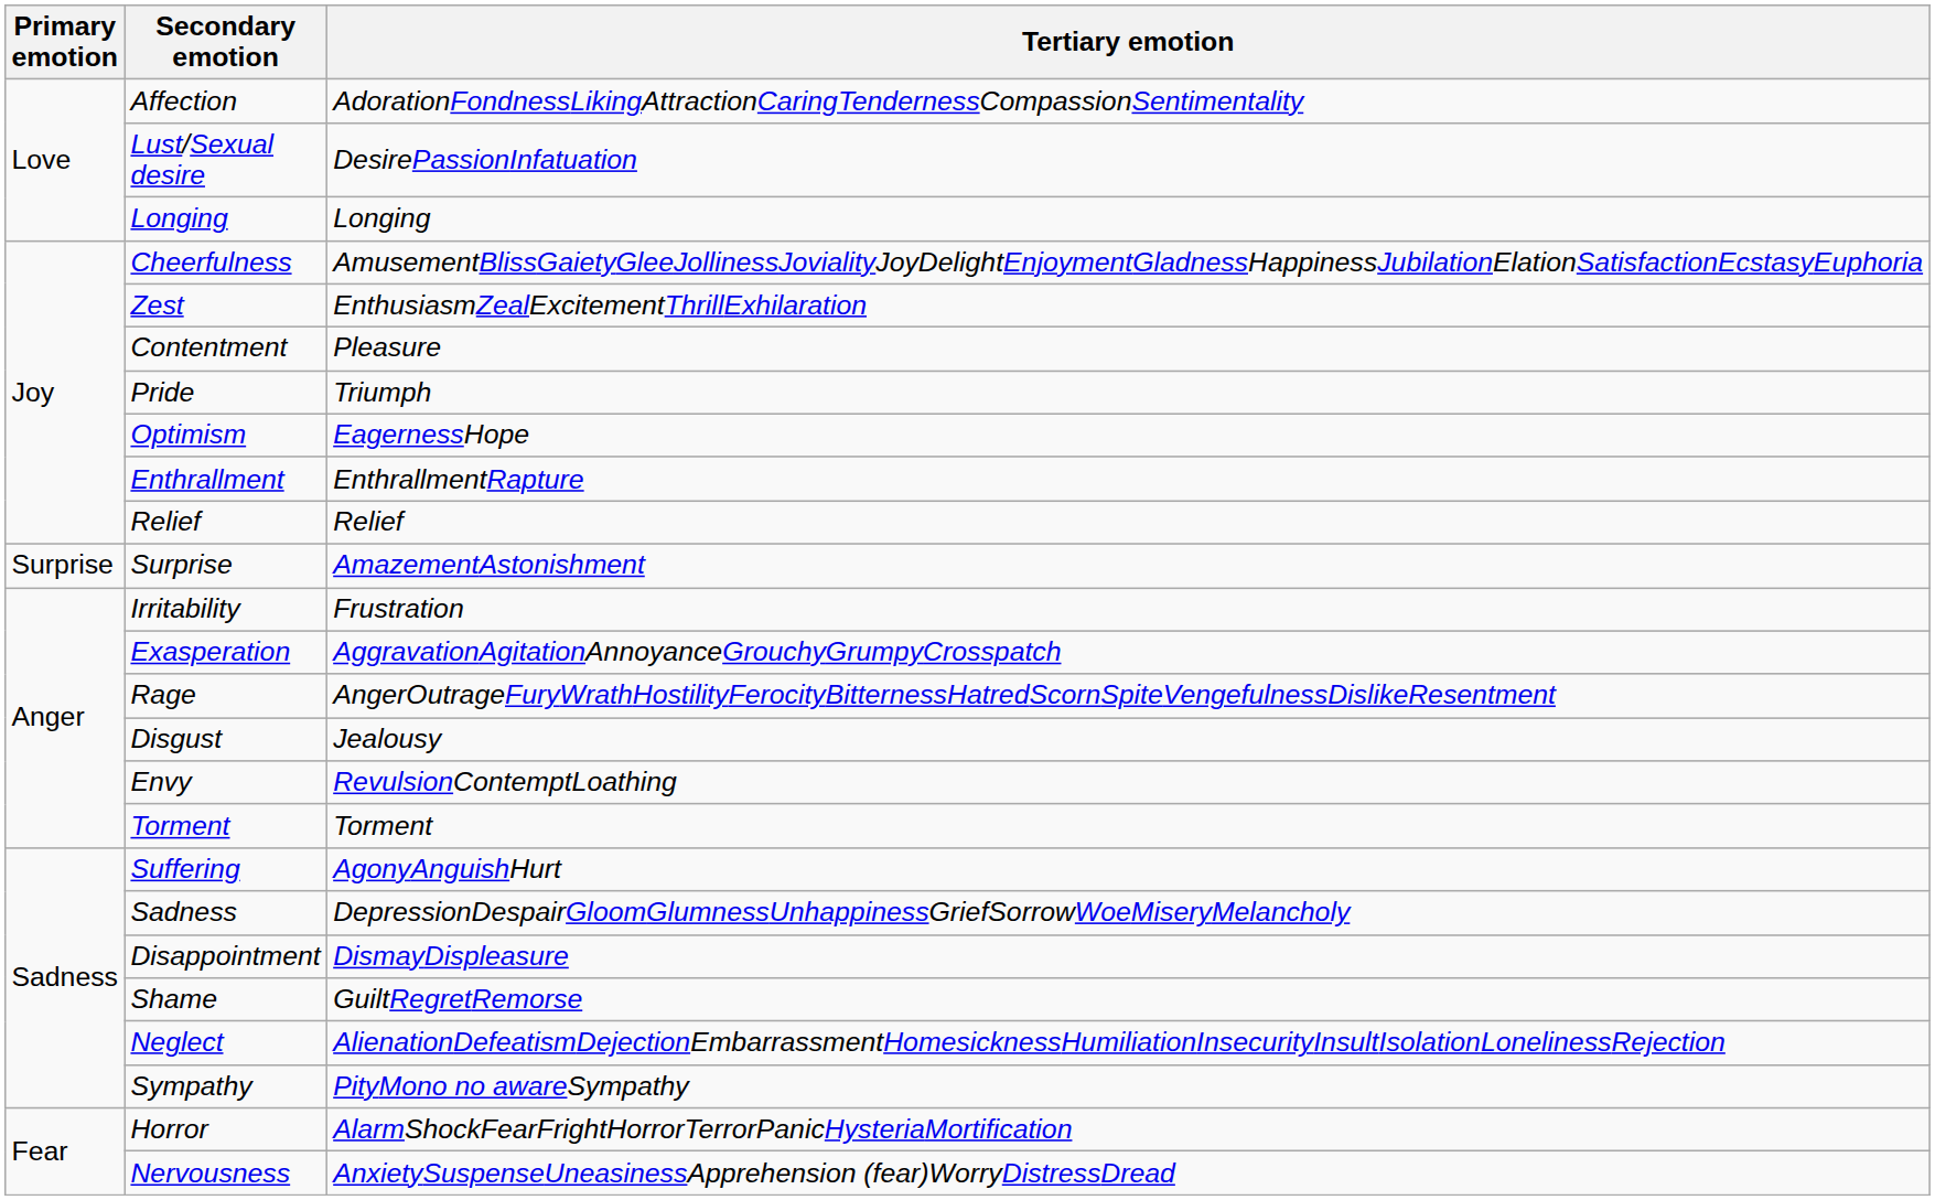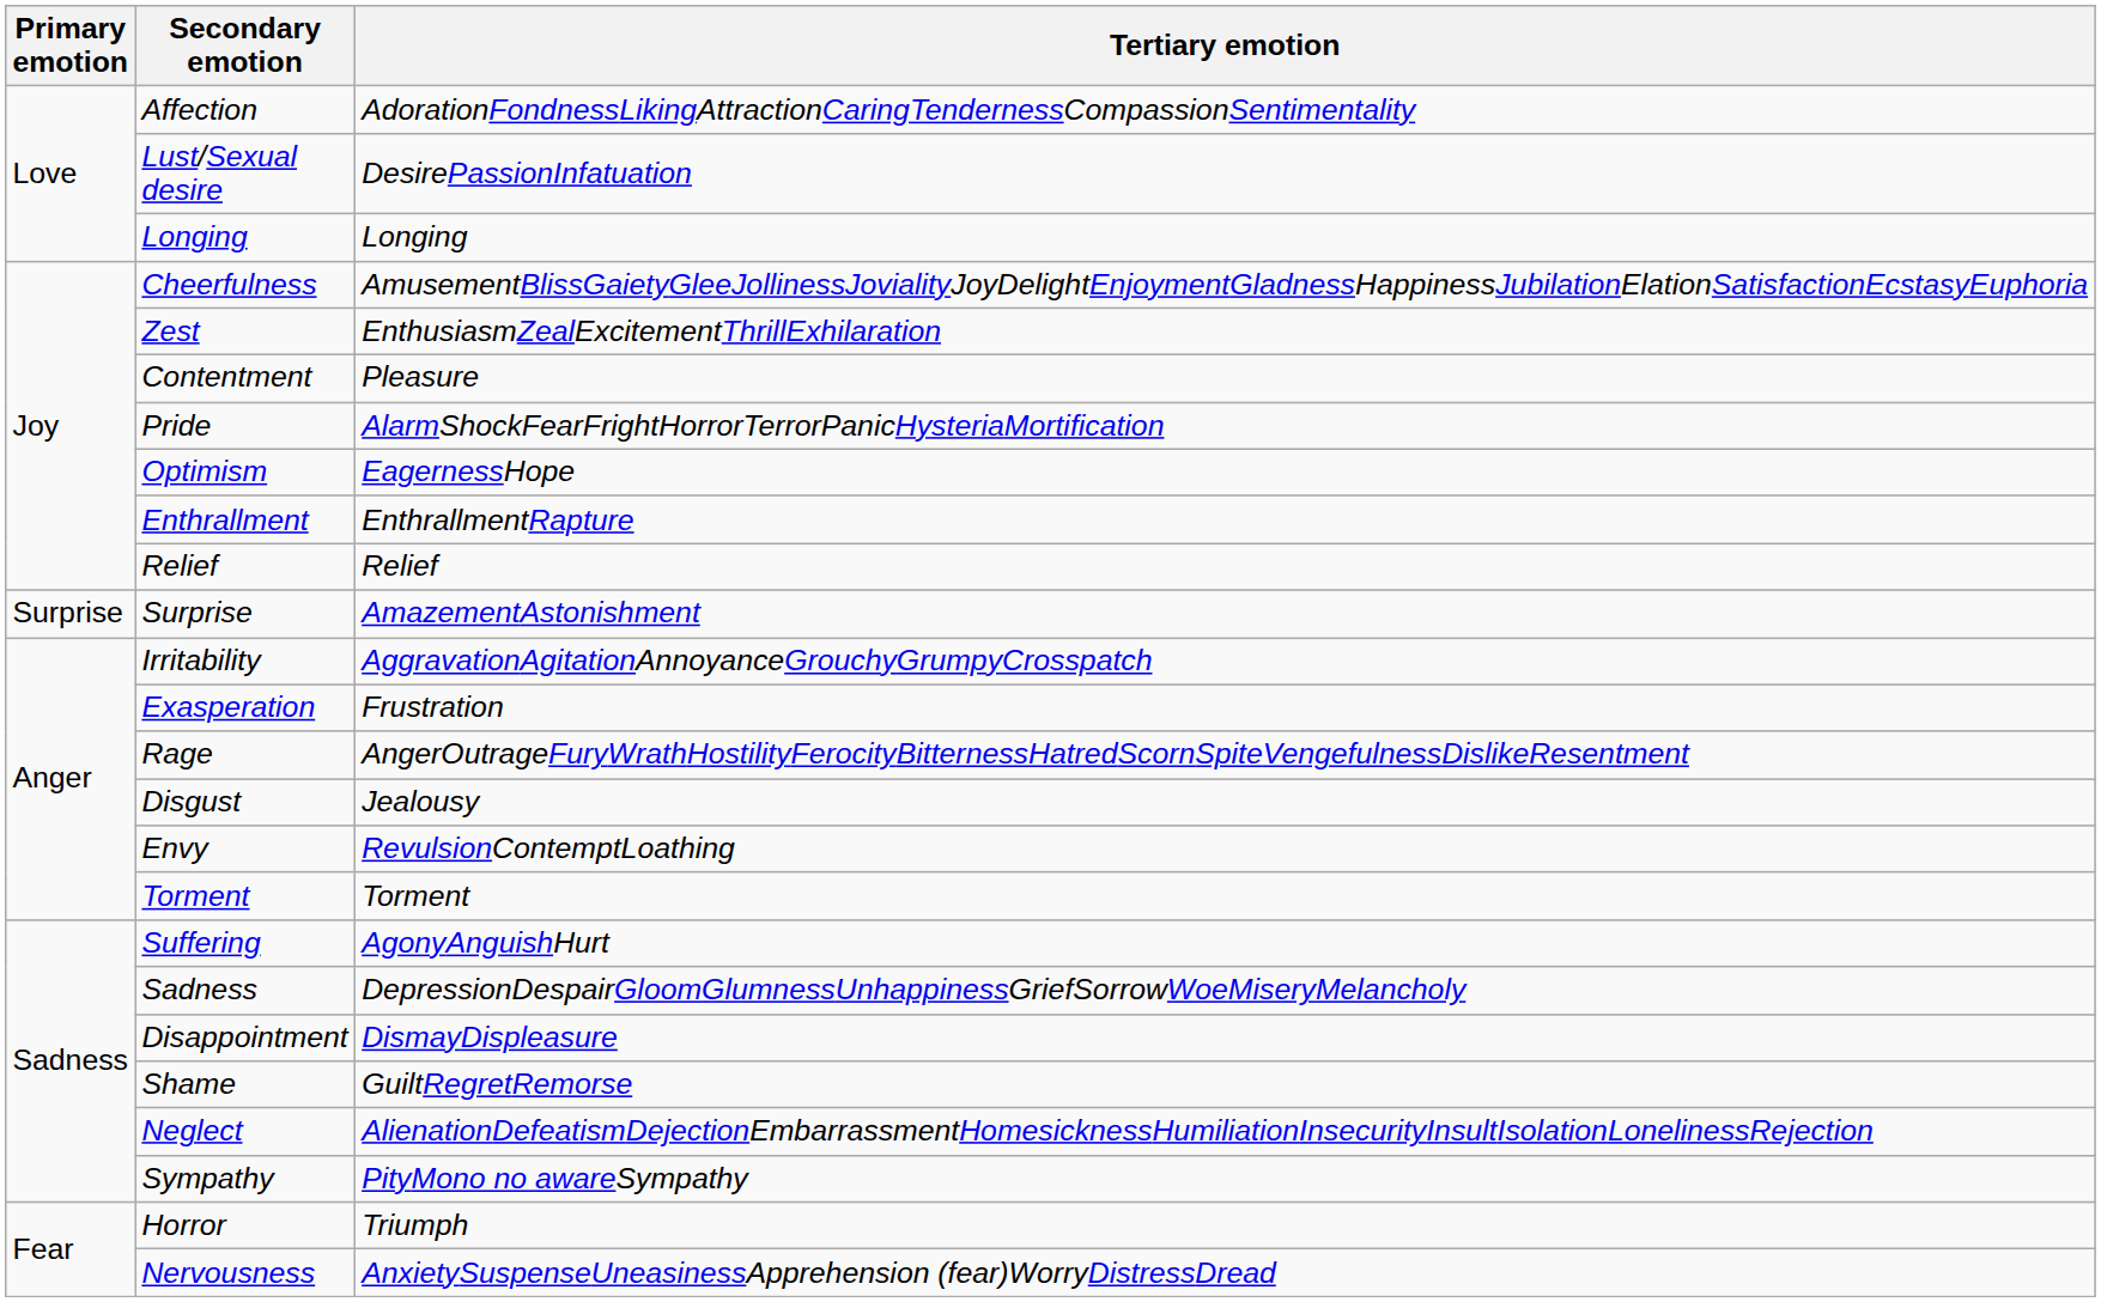 <table class="wikitable">
 <tr>
 <th>Primary emotion</th>
 <th>Secondary emotion</th>
 <th>Tertiary emotion</th>
 </tr>
 <tr>
 <td rowspan="3">Love</td>
 <td><em>Affection</em></td>
 <td><em>Adoration<a href='#'>Fondness</a><a href='#'>Liking</a>Attraction<a href='#'>Caring</a><a href='#'>Tenderness</a>Compassion<a href='#'>Sentimentality</a></em></td>
 </tr>
 <tr>
 <td><em><a href='#'>Lust</a>/<a href='#'>Sexual desire</a></em></td>
 <td><em>Desire<a href='#'>Passion</a><a href='#'>Infatuation</a></em></td>
 </tr>
 <tr>
 <td><em><a href='#'>Longing</a></em></td>
 <td><em>Longing</em></td>
 </tr>
 <tr>
 <td rowspan="7">Joy</td>
 <td><em><a href='#'>Cheerfulness</a></em></td>
 <td><em>Amusement<a href='#'>Bliss</a><a href='#'>Gaiety</a><a href='#'>Glee</a><a href='#'>Jolliness</a><a href='#'>Joviality</a>JoyDelight<a href='#'>Enjoyment</a><a href='#'>Gladness</a>Happiness<a href='#'>Jubilation</a>Elation<a href='#'>Satisfaction</a><a href='#'>Ecstasy</a><a href='#'>Euphoria</a></em></td>
 </tr>
 <tr>
 <td><em><a href='#'>Zest</a></em></td>
 <td><em>Enthusiasm<a href='#'>Zeal</a>Excitement<a href='#'>Thrill</a><a href='#'>Exhilaration</a></em></td>
 </tr>
 <tr>
 <td><em>Contentment</em></td>
 <td><em>Pleasure</em></td>
 </tr>
 <tr>
 <td><em>Pride</em></td>
-<td><em>Triumph</em></td>
+<td><em><a href='#'>Alarm</a>ShockFearFrightHorrorTerrorPanic<a href='#'>Hysteria</a><a href='#'>Mortification</a></em></td>
 </tr>
 <tr>
 <td><em><a href='#'>Optimism</a></em></td>
 <td><em><a href='#'>Eagerness</a>Hope</em></td>
 </tr>
 <tr>
 <td><em><a href='#'>Enthrallment</a></em></td>
 <td><em>Enthrallment<a href='#'>Rapture</a></em></td>
 </tr>
 <tr>
 <td><em>Relief</em></td>
 <td><em>Relief</em></td>
 </tr>
 <tr>
 <td>Surprise</td>
 <td><em>Surprise</em></td>
 <td><em><a href='#'>Amazement</a><a href='#'>Astonishment</a></em></td>
 </tr>
 <tr>
 <td rowspan="6">Anger</td>
 <td><em>Irritability</em></td>
-<td><em>Frustration</em></td>
+<td><em><a href='#'>Aggravation</a><a href='#'>Agitation</a>Annoyance<a href='#'>Grouchy</a><a href='#'>Grumpy</a><a href='#'>Crosspatch</a></em></td>
 </tr>
 <tr>
 <td><em><a href='#'>Exasperation</a></em></td>
-<td><em><a href='#'>Aggravation</a><a href='#'>Agitation</a>Annoyance<a href='#'>Grouchy</a><a href='#'>Grumpy</a><a href='#'>Crosspatch</a></em></td>
+<td><em>Frustration</em></td>
 </tr>
 <tr>
 <td><em>Rage</em></td>
 <td><em>AngerOutrage<a href='#'>Fury</a><a href='#'>Wrath</a><a href='#'>Hostility</a><a href='#'>Ferocity</a><a href='#'>Bitterness</a><a href='#'>Hatred</a><a href='#'>Scorn</a><a href='#'>Spite</a><a href='#'>Vengefulness</a><a href='#'>Dislike</a><a href='#'>Resentment</a></em></td>
 </tr>
 <tr>
 <td><em>Disgust</em></td>
 <td><em>Jealousy</em></td>
 </tr>
 <tr>
 <td><em>Envy</em></td>
 <td><em><a href='#'>Revulsion</a>ContemptLoathing</em></td>
 </tr>
 <tr>
 <td><em><a href='#'>Torment</a></em></td>
 <td><em>Torment</em></td>
 </tr>
 <tr>
 <td rowspan="6">Sadness</td>
 <td><em><a href='#'>Suffering</a></em></td>
 <td><em><a href='#'>Agony</a><a href='#'>Anguish</a>Hurt</em></td>
 </tr>
 <tr>
 <td><em>Sadness</em></td>
 <td><em>DepressionDespair<a href='#'>Gloom</a><a href='#'>Glumness</a><a href='#'>Unhappiness</a>GriefSorrow<a href='#'>Woe</a><a href='#'>Misery</a><a href='#'>Melancholy</a></em></td>
 </tr>
 <tr>
 <td><em>Disappointment</em></td>
 <td><em><a href='#'>Dismay</a><a href='#'>Displeasure</a></em></td>
 </tr>
 <tr>
 <td><em>Shame</em></td>
 <td><em>Guilt<a href='#'>Regret</a><a href='#'>Remorse</a></em></td>
 </tr>
 <tr>
 <td><em><a href='#'>Neglect</a></em></td>
 <td><em><a href='#'>Alienation</a><a href='#'>Defeatism</a><a href='#'>Dejection</a>Embarrassment<a href='#'>Homesickness</a><a href='#'>Humiliation</a><a href='#'>Insecurity</a><a href='#'>Insult</a><a href='#'>Isolation</a><a href='#'>Loneliness</a><a href='#'>Rejection</a></em></td>
 </tr>
 <tr>
 <td><em>Sympathy</em></td>
 <td><em><a href='#'>Pity</a></em><em><a href='#'>Mono no aware</a></em><em>Sympathy</em></td>
 </tr>
 <tr>
 <td rowspan="2">Fear</td>
 <td><em>Horror</em></td>
-<td><em><a href='#'>Alarm</a>ShockFearFrightHorrorTerrorPanic<a href='#'>Hysteria</a><a href='#'>Mortification</a></em></td>
+<td><em>Triumph</em></td>
 </tr>
 <tr>
 <td><em><a href='#'>Nervousness</a></em></td>
 <td><em><a href='#'>Anxiety</a><a href='#'>Suspense</a><a href='#'>Uneasiness</a>Apprehension (fear)Worry<a href='#'>Distress</a><a href='#'>Dread</a></em></td>
 </tr>
 </table>
